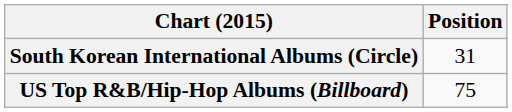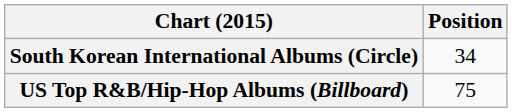 <table class="wikitable plainrowheaders" style="text-align:center">
 <tr>
 <th scope="col">Chart (2015)</th>
 <th scope="col">Position</th>
 </tr>
 <tr>
 <th scope="row">South Korean International Albums (Circle)</th>
-<td>31</td>
+<td>34</td>
 </tr>
 <tr>
 <th scope="row">US Top R&B/Hip-Hop Albums (<em>Billboard</em>)</th>
 <td>75</td>
 </tr>
 </table>
